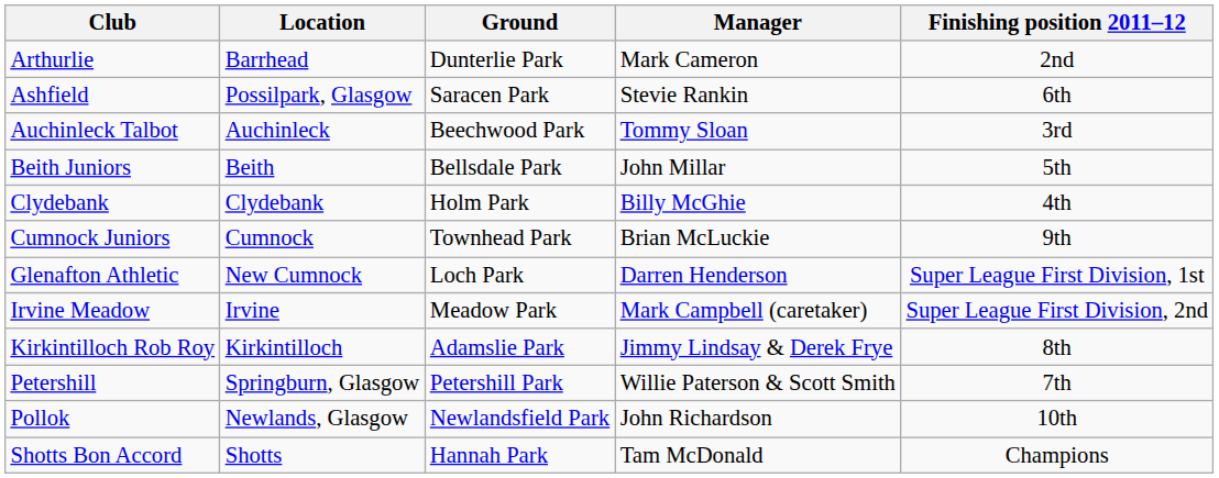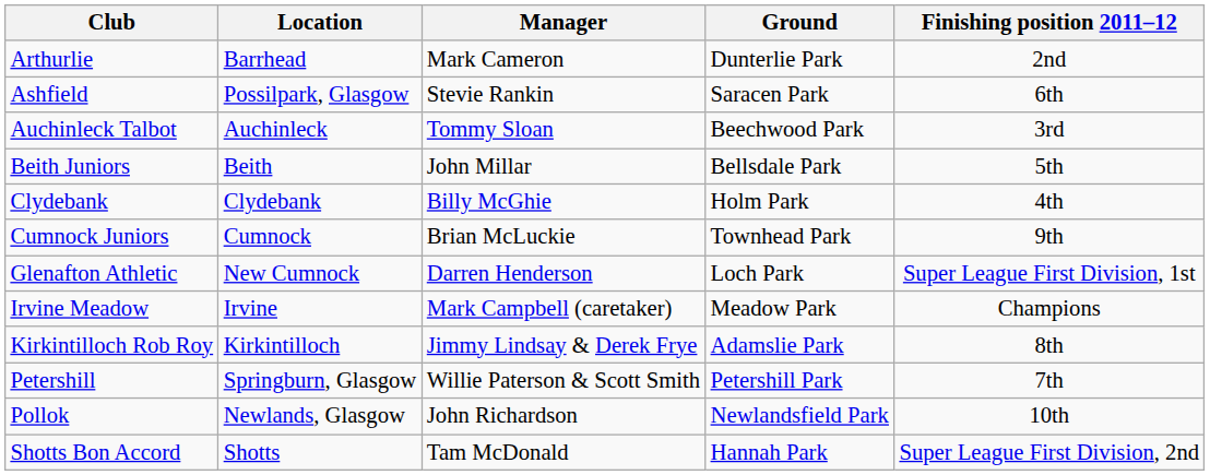 <table class="wikitable sortable">
 <tr>
 <th>Club</th>
 <th>Location</th>
+<th>Manager</th>
 <th>Ground</th>
-<th>Manager</th>
 <th>Finishing position <a href='#'>2011–12</a></th>
 </tr>
 <tr>
 <td style="text-align:left;"><a href='#'>Arthurlie</a></td>
 <td><a href='#'>Barrhead</a></td>
+<td>Mark Cameron</td>
 <td>Dunterlie Park</td>
-<td>Mark Cameron</td>
 <td align="center">2nd</td>
 </tr>
 <tr>
 <td style="text-align:left;"><a href='#'>Ashfield</a></td>
 <td><a href='#'>Possilpark</a>, <a href='#'>Glasgow</a></td>
+<td>Stevie Rankin</td>
 <td>Saracen Park</td>
-<td>Stevie Rankin</td>
 <td align="center">6th</td>
 </tr>
 <tr>
 <td style="text-align:left;"><a href='#'>Auchinleck Talbot</a></td>
 <td><a href='#'>Auchinleck</a></td>
+<td><a href='#'>Tommy Sloan</a></td>
 <td>Beechwood Park</td>
-<td><a href='#'>Tommy Sloan</a></td>
 <td align="center">3rd</td>
 </tr>
 <tr>
 <td style="text-align:left;"><a href='#'>Beith Juniors</a></td>
 <td><a href='#'>Beith</a></td>
+<td>John Millar</td>
 <td>Bellsdale Park</td>
-<td>John Millar</td>
 <td align="center">5th</td>
 </tr>
 <tr>
 <td style="text-align:left;"><a href='#'>Clydebank</a></td>
 <td><a href='#'>Clydebank</a></td>
+<td><a href='#'>Billy McGhie</a></td>
 <td>Holm Park</td>
-<td><a href='#'>Billy McGhie</a></td>
 <td align="center">4th</td>
 </tr>
 <tr>
 <td style="text-align:left;"><a href='#'>Cumnock Juniors</a></td>
 <td><a href='#'>Cumnock</a></td>
+<td>Brian McLuckie</td>
 <td>Townhead Park</td>
-<td>Brian McLuckie</td>
 <td align="center">9th</td>
 </tr>
 <tr>
 <td style="text-align:left;"><a href='#'>Glenafton Athletic</a></td>
 <td><a href='#'>New Cumnock</a></td>
+<td><a href='#'>Darren Henderson</a></td>
 <td>Loch Park</td>
-<td><a href='#'>Darren Henderson</a></td>
 <td align="center"><a href='#'>Super League First Division</a>,  1st</td>
 </tr>
 <tr>
 <td style="text-align:left;"><a href='#'>Irvine Meadow</a></td>
 <td><a href='#'>Irvine</a></td>
+<td><a href='#'>Mark Campbell</a> (caretaker)</td>
 <td>Meadow Park</td>
-<td><a href='#'>Mark Campbell</a> (caretaker)</td>
-<td align="center"><a href='#'>Super League First Division</a>,  2nd</td>
+<td align="center">Champions</td>
 </tr>
 <tr>
 <td style="text-align:left;"><a href='#'>Kirkintilloch Rob Roy</a></td>
 <td><a href='#'>Kirkintilloch</a></td>
+<td><a href='#'>Jimmy Lindsay</a> & <a href='#'>Derek Frye</a></td>
 <td><a href='#'>Adamslie Park</a></td>
-<td><a href='#'>Jimmy Lindsay</a> & <a href='#'>Derek Frye</a></td>
 <td align="center">8th</td>
 </tr>
 <tr>
 <td style="text-align:left;"><a href='#'>Petershill</a></td>
 <td><a href='#'>Springburn</a>, Glasgow</td>
+<td>Willie Paterson & Scott Smith</td>
 <td><a href='#'>Petershill Park</a></td>
-<td>Willie Paterson & Scott Smith</td>
 <td align="center">7th</td>
 </tr>
 <tr>
 <td style="text-align:left;"><a href='#'>Pollok</a></td>
 <td><a href='#'>Newlands</a>, Glasgow</td>
+<td>John Richardson</td>
 <td><a href='#'>Newlandsfield Park</a></td>
-<td>John Richardson</td>
 <td align="center">10th</td>
 </tr>
 <tr>
 <td style="text-align:left;"><a href='#'>Shotts Bon Accord</a></td>
 <td><a href='#'>Shotts</a></td>
+<td>Tam McDonald</td>
 <td><a href='#'>Hannah Park</a></td>
-<td>Tam McDonald</td>
-<td align="center">Champions</td>
+<td align="center"><a href='#'>Super League First Division</a>,  2nd</td>
 </tr>
 </table>
